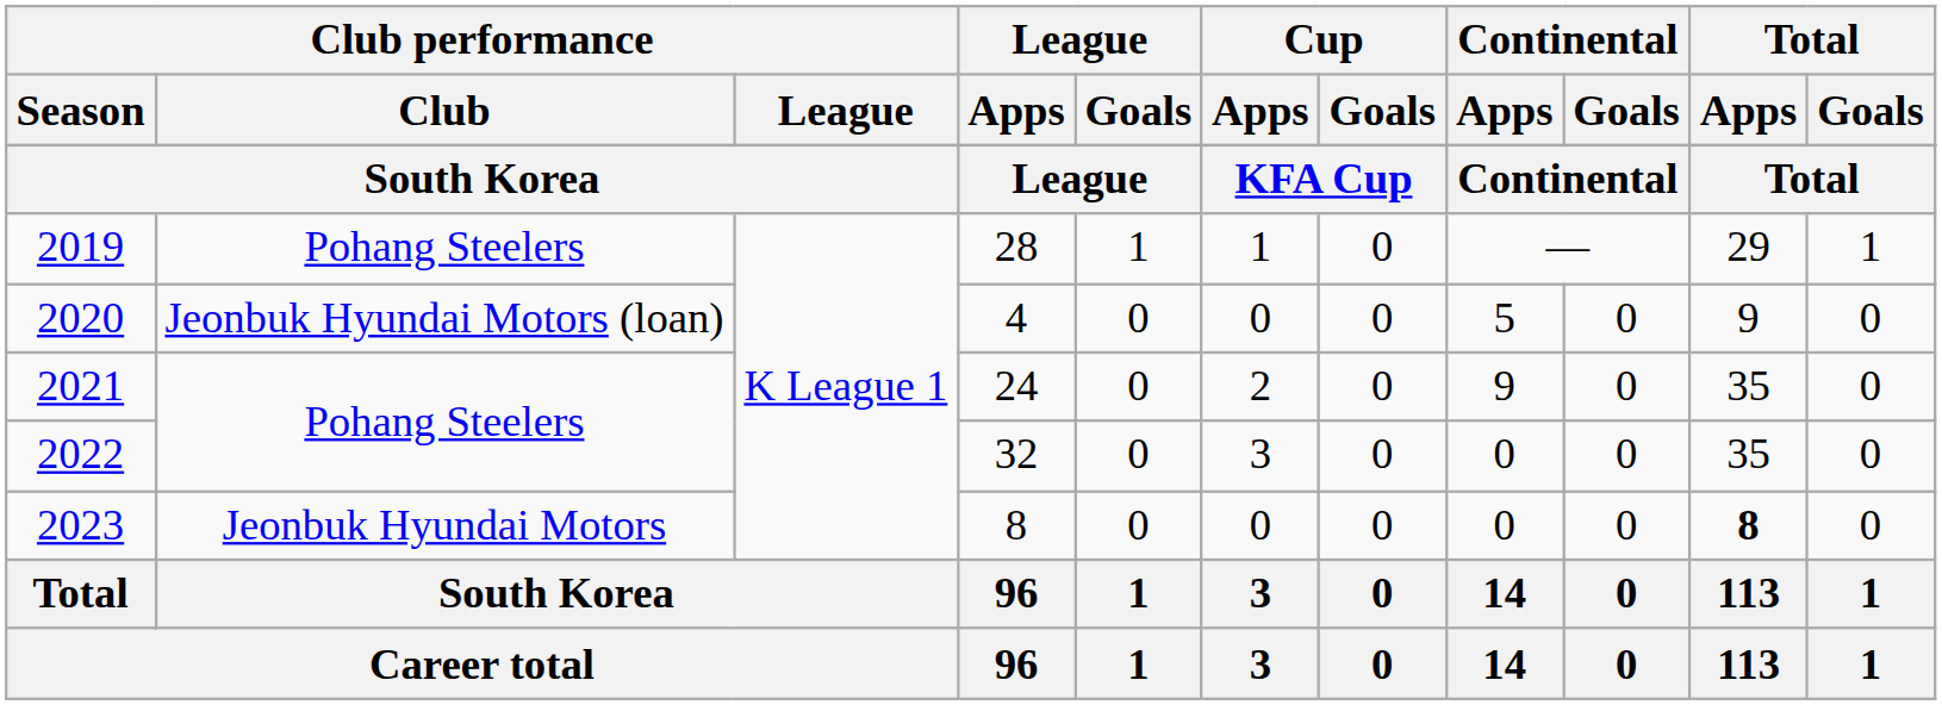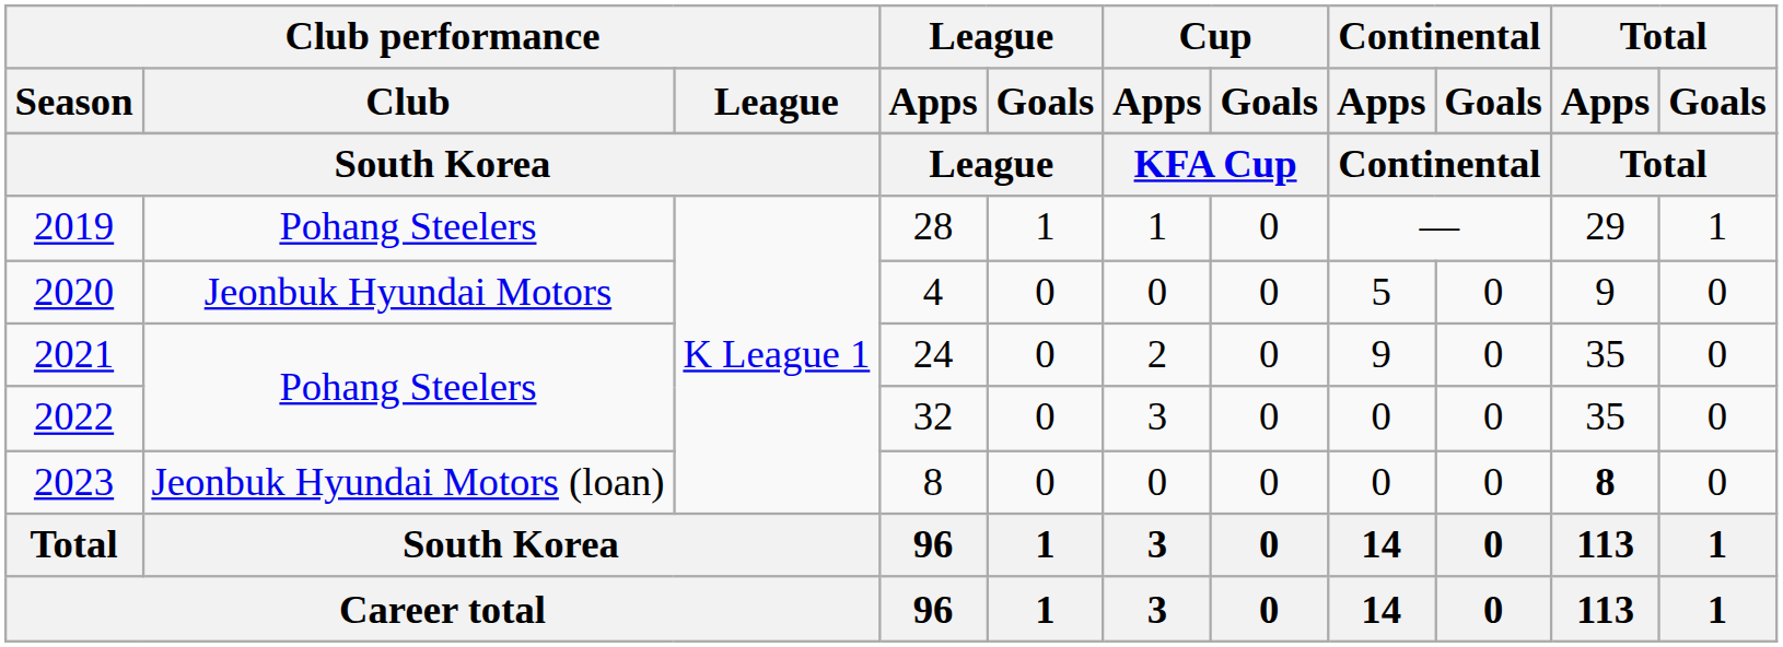 <table class="wikitable" style="text-align:center">
 <tr>
 <th colspan=3>Club performance</th>
 <th colspan=2>League</th>
 <th colspan=2>Cup</th>
 <th colspan=2>Continental</th>
 <th colspan=2>Total</th>
 </tr>
 <tr>
 <th>Season</th>
 <th>Club</th>
 <th>League</th>
 <th>Apps</th>
 <th>Goals</th>
 <th>Apps</th>
 <th>Goals</th>
 <th>Apps</th>
 <th>Goals</th>
 <th>Apps</th>
 <th>Goals</th>
 </tr>
 <tr>
 </tr>
 <tr>
 <th colspan=3>South Korea</th>
 <th colspan=2>League</th>
 <th colspan=2><a href='#'>KFA Cup</a></th>
 <th colspan=2>Continental</th>
 <th colspan=2>Total</th>
 </tr>
 <tr>
 <td><a href='#'>2019</a></td>
 <td><a href='#'>Pohang Steelers</a></td>
 <td rowspan=5><a href='#'>K League 1</a></td>
 <td>28</td>
 <td>1</td>
 <td>1</td>
 <td>0</td>
 <td colspan="2">—</td>
 <td>29</td>
 <td>1</td>
 </tr>
 <tr>
 <td><a href='#'>2020</a></td>
-<td><a href='#'>Jeonbuk Hyundai Motors</a> (loan)</td>
+<td><a href='#'>Jeonbuk Hyundai Motors</a></td>
 <td>4</td>
 <td>0</td>
 <td>0</td>
 <td>0</td>
 <td>5</td>
 <td>0</td>
 <td>9</td>
 <td>0</td>
 </tr>
 <tr>
 <td><a href='#'>2021</a></td>
 <td rowspan=2><a href='#'>Pohang Steelers</a></td>
 <td>24</td>
 <td>0</td>
 <td>2</td>
 <td>0</td>
 <td>9</td>
 <td>0</td>
 <td>35</td>
 <td>0</td>
 </tr>
 <tr>
 <td><a href='#'>2022</a></td>
 <td>32</td>
 <td>0</td>
 <td>3</td>
 <td>0</td>
 <td>0</td>
 <td>0</td>
 <td>35</td>
 <td>0</td>
 </tr>
 <tr>
 <td><a href='#'>2023</a></td>
-<td><a href='#'>Jeonbuk Hyundai Motors</a></td>
+<td><a href='#'>Jeonbuk Hyundai Motors</a> (loan)</td>
 <td>8</td>
 <td>0</td>
 <td>0</td>
 <td>0</td>
 <td>0</td>
 <td>0</td>
 <td><strong>8</strong></td>
 <td>0</td>
 </tr>
 <tr>
 <th>Total</th>
 <th colspan=2>South Korea</th>
 <th>96</th>
 <th>1</th>
 <th>3</th>
 <th>0</th>
 <th>14</th>
 <th>0</th>
 <th>113</th>
 <th>1</th>
 </tr>
 <tr>
 <th colspan=3>Career total</th>
 <th>96</th>
 <th>1</th>
 <th>3</th>
 <th>0</th>
 <th>14</th>
 <th>0</th>
 <th>113</th>
 <th>1</th>
 </tr>
 </table>
